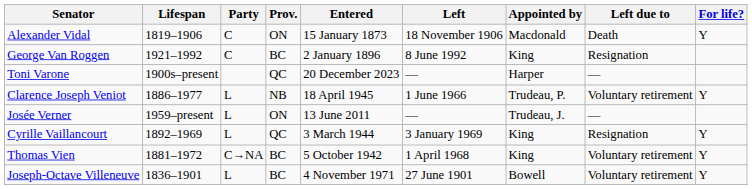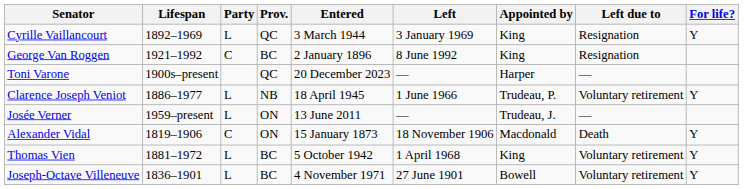 <table class="wikitable sortable">
 <tr>
 <th>Senator</th>
 <th>Lifespan</th>
 <th>Party</th>
 <th>Prov.</th>
 <th>Entered</th>
 <th>Left</th>
 <th>Appointed by</th>
 <th>Left due to</th>
 <th><a href='#'>For life?</a></th>
 </tr>
 <tr>
-<td><a href='#'>Alexander Vidal</a></td>
-<td>1819–1906</td>
-<td>C</td>
-<td>ON</td>
-<td>15 January 1873</td>
-<td>18 November 1906</td>
-<td>Macdonald</td>
-<td>Death</td>
+<td><a href='#'>Cyrille Vaillancourt</a></td>
+<td>1892–1969</td>
+<td>L</td>
+<td>QC</td>
+<td>3 March 1944</td>
+<td>3 January 1969</td>
+<td>King</td>
+<td>Resignation</td>
 <td>Y</td>
 </tr>
 <tr>
 <td><a href='#'>George Van Roggen</a></td>
 <td>1921–1992</td>
 <td>C</td>
 <td>BC</td>
 <td>2 January 1896</td>
 <td>8 June 1992</td>
 <td>King</td>
 <td>Resignation</td>
 <td></td>
 </tr>
 <tr>
 <td><a href='#'>Toni Varone</a></td>
 <td>1900s–present</td>
 <td></td>
 <td>QC</td>
 <td>20 December 2023</td>
 <td>—</td>
 <td>Harper</td>
 <td>—</td>
 <td></td>
 </tr>
 <tr>
 <td><a href='#'>Clarence Joseph Veniot</a></td>
 <td>1886–1977</td>
 <td>L</td>
 <td>NB</td>
 <td>18 April 1945</td>
 <td>1 June 1966</td>
 <td>Trudeau, P.</td>
 <td>Voluntary retirement</td>
 <td>Y</td>
 </tr>
 <tr>
 <td><a href='#'>Josée Verner</a></td>
 <td>1959–present</td>
 <td>L</td>
 <td>ON</td>
 <td>13 June 2011</td>
 <td>—</td>
 <td>Trudeau, J.</td>
 <td>—</td>
 <td></td>
 </tr>
 <tr>
-<td><a href='#'>Cyrille Vaillancourt</a></td>
-<td>1892–1969</td>
-<td>L</td>
-<td>QC</td>
-<td>3 March 1944</td>
-<td>3 January 1969</td>
-<td>King</td>
-<td>Resignation</td>
+<td><a href='#'>Alexander Vidal</a></td>
+<td>1819–1906</td>
+<td>C</td>
+<td>ON</td>
+<td>15 January 1873</td>
+<td>18 November 1906</td>
+<td>Macdonald</td>
+<td>Death</td>
 <td>Y</td>
 </tr>
 <tr>
 <td><a href='#'>Thomas Vien</a></td>
 <td>1881–1972</td>
-<td>C→NA</td>
+<td>L</td>
 <td>BC</td>
 <td>5 October 1942</td>
 <td>1 April 1968</td>
 <td>King</td>
 <td>Voluntary retirement</td>
 <td>Y</td>
 </tr>
 <tr>
 <td><a href='#'>Joseph-Octave Villeneuve</a></td>
 <td>1836–1901</td>
 <td>L</td>
 <td>BC</td>
 <td>4 November 1971</td>
 <td>27 June 1901</td>
 <td>Bowell</td>
 <td>Voluntary retirement</td>
 <td>Y</td>
 </tr>
 </table>
